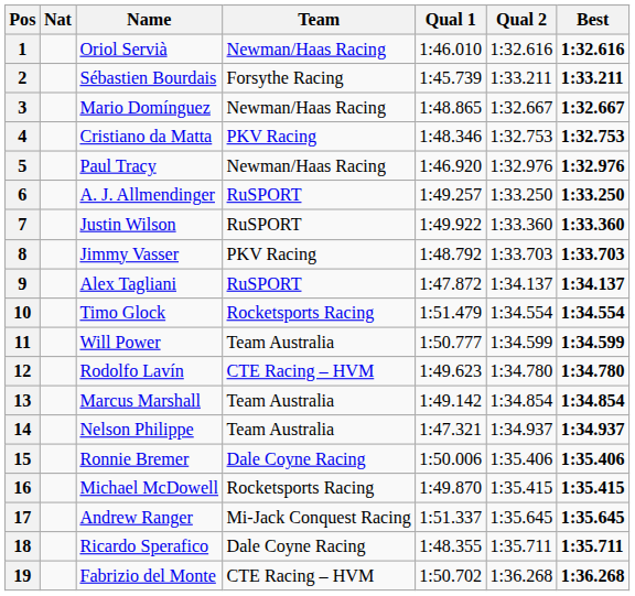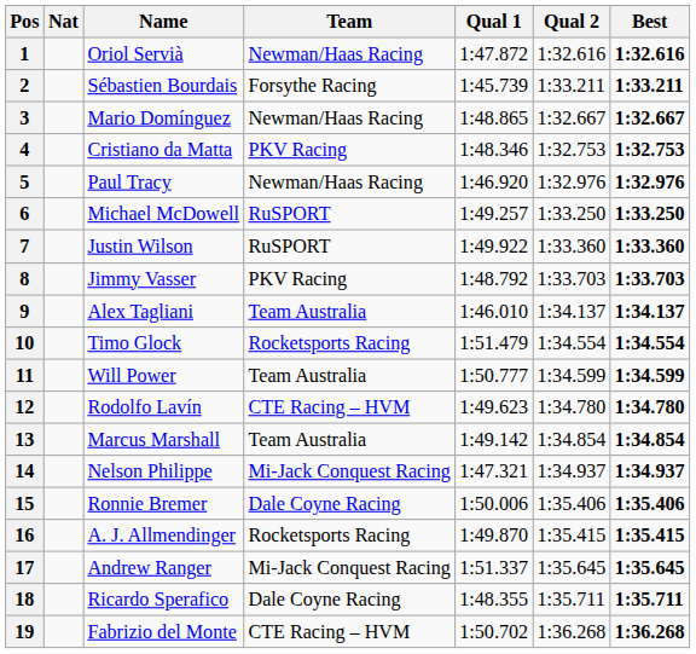 <table class="wikitable" style="font-size: 95%;">
 <tr>
 <th>Pos</th>
 <th>Nat</th>
 <th>Name</th>
 <th>Team</th>
 <th>Qual 1</th>
 <th>Qual 2</th>
 <th>Best</th>
 </tr>
 <tr>
 <th>1</th>
 <td></td>
 <td><a href='#'>Oriol Servià</a></td>
 <td><a href='#'>Newman/Haas Racing</a></td>
-<td>1:46.010</td>
+<td>1:47.872</td>
 <td>1:32.616</td>
 <td><strong>1:32.616</strong></td>
 </tr>
 <tr>
 <th>2</th>
 <td></td>
 <td><a href='#'>Sébastien Bourdais</a></td>
 <td>Forsythe Racing</td>
 <td>1:45.739</td>
 <td>1:33.211</td>
 <td><strong>1:33.211</strong></td>
 </tr>
 <tr>
 <th>3</th>
 <td></td>
 <td><a href='#'>Mario Domínguez</a></td>
 <td>Newman/Haas Racing</td>
 <td>1:48.865</td>
 <td>1:32.667</td>
 <td><strong>1:32.667</strong></td>
 </tr>
 <tr>
 <th>4</th>
 <td></td>
 <td><a href='#'>Cristiano da Matta</a></td>
 <td><a href='#'>PKV Racing</a></td>
 <td>1:48.346</td>
 <td>1:32.753</td>
 <td><strong>1:32.753</strong></td>
 </tr>
 <tr>
 <th>5</th>
 <td></td>
 <td><a href='#'>Paul Tracy</a></td>
 <td>Newman/Haas Racing</td>
 <td>1:46.920</td>
 <td>1:32.976</td>
 <td><strong>1:32.976</strong></td>
 </tr>
 <tr>
 <th>6</th>
 <td></td>
-<td><a href='#'>A. J. Allmendinger</a></td>
+<td><a href='#'>Michael McDowell</a></td>
 <td><a href='#'>RuSPORT</a></td>
 <td>1:49.257</td>
 <td>1:33.250</td>
 <td><strong>1:33.250</strong></td>
 </tr>
 <tr>
 <th>7</th>
 <td></td>
 <td><a href='#'>Justin Wilson</a></td>
 <td>RuSPORT</td>
 <td>1:49.922</td>
 <td>1:33.360</td>
 <td><strong>1:33.360</strong></td>
 </tr>
 <tr>
 <th>8</th>
 <td></td>
 <td><a href='#'>Jimmy Vasser</a></td>
 <td>PKV Racing</td>
 <td>1:48.792</td>
 <td>1:33.703</td>
 <td><strong>1:33.703</strong></td>
 </tr>
 <tr>
 <th>9</th>
 <td></td>
 <td><a href='#'>Alex Tagliani</a></td>
-<td><a href='#'>RuSPORT</a></td>
-<td>1:47.872</td>
+<td><a href='#'>Team Australia</a></td>
+<td>1:46.010</td>
 <td>1:34.137</td>
 <td><strong>1:34.137</strong></td>
 </tr>
 <tr>
 <th>10</th>
 <td></td>
 <td><a href='#'>Timo Glock</a></td>
 <td><a href='#'>Rocketsports Racing</a></td>
 <td>1:51.479</td>
 <td>1:34.554</td>
 <td><strong>1:34.554</strong></td>
 </tr>
 <tr>
 <th>11</th>
 <td></td>
 <td><a href='#'>Will Power</a></td>
 <td>Team Australia</td>
 <td>1:50.777</td>
 <td>1:34.599</td>
 <td><strong>1:34.599</strong></td>
 </tr>
 <tr>
 <th>12</th>
 <td></td>
 <td><a href='#'>Rodolfo Lavín</a></td>
 <td><a href='#'>CTE Racing – HVM</a></td>
 <td>1:49.623</td>
 <td>1:34.780</td>
 <td><strong>1:34.780</strong></td>
 </tr>
 <tr>
 <th>13</th>
 <td></td>
 <td><a href='#'>Marcus Marshall</a></td>
 <td>Team Australia</td>
 <td>1:49.142</td>
 <td>1:34.854</td>
 <td><strong>1:34.854</strong></td>
 </tr>
 <tr>
 <th>14</th>
 <td></td>
 <td><a href='#'>Nelson Philippe</a></td>
-<td>Team Australia</td>
+<td><a href='#'>Mi-Jack Conquest Racing</a></td>
 <td>1:47.321</td>
 <td>1:34.937</td>
 <td><strong>1:34.937</strong></td>
 </tr>
 <tr>
 <th>15</th>
 <td></td>
 <td><a href='#'>Ronnie Bremer</a></td>
 <td><a href='#'>Dale Coyne Racing</a></td>
 <td>1:50.006</td>
 <td>1:35.406</td>
 <td><strong>1:35.406</strong></td>
 </tr>
 <tr>
 <th>16</th>
 <td></td>
-<td><a href='#'>Michael McDowell</a></td>
+<td><a href='#'>A. J. Allmendinger</a></td>
 <td>Rocketsports Racing</td>
 <td>1:49.870</td>
 <td>1:35.415</td>
 <td><strong>1:35.415</strong></td>
 </tr>
 <tr>
 <th>17</th>
 <td></td>
 <td><a href='#'>Andrew Ranger</a></td>
 <td>Mi-Jack Conquest Racing</td>
 <td>1:51.337</td>
 <td>1:35.645</td>
 <td><strong>1:35.645</strong></td>
 </tr>
 <tr>
 <th>18</th>
 <td></td>
 <td><a href='#'>Ricardo Sperafico</a></td>
 <td>Dale Coyne Racing</td>
 <td>1:48.355</td>
 <td>1:35.711</td>
 <td><strong>1:35.711</strong></td>
 </tr>
 <tr>
 <th>19</th>
 <td></td>
 <td><a href='#'>Fabrizio del Monte</a></td>
 <td>CTE Racing – HVM</td>
 <td>1:50.702</td>
 <td>1:36.268</td>
 <td><strong>1:36.268</strong></td>
 </tr>
 </table>
